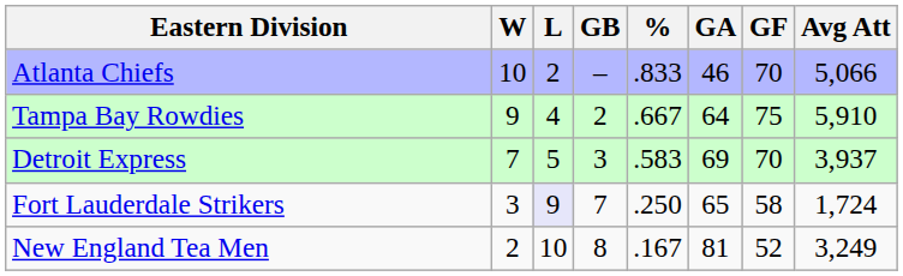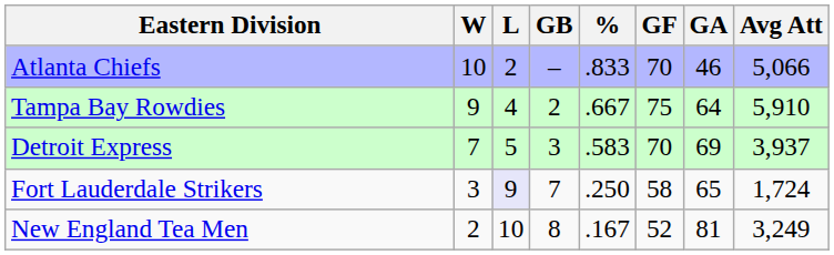 <table class="wikitable" style="text-align:center">
 <tr>
 <th style="width:17em">Eastern Division</th>
 <th>W</th>
 <th>L</th>
 <th>GB</th>
 <th>%</th>
+<th>GF</th>
 <th>GA</th>
-<th>GF</th>
 <th>Avg Att</th>
 </tr>
 <tr align=center bgcolor="#B3B7FF">
 <td align=left><a href='#'>Atlanta Chiefs</a></td>
 <td>10</td>
 <td>2</td>
 <td>–</td>
 <td>.833</td>
+<td>70</td>
 <td>46</td>
-<td>70</td>
 <td>5,066</td>
 </tr>
 <tr bgcolor=#ccffcc>
 <td align=left><a href='#'>Tampa Bay Rowdies</a></td>
 <td>9</td>
 <td>4</td>
 <td>2</td>
 <td>.667</td>
+<td>75</td>
 <td>64</td>
-<td>75</td>
 <td>5,910</td>
 </tr>
 <tr bgcolor=#ccffcc>
 <td align=left><a href='#'>Detroit Express</a></td>
 <td>7</td>
 <td>5</td>
 <td>3</td>
 <td>.583</td>
+<td>70</td>
 <td>69</td>
-<td>70</td>
 <td>3,937</td>
 </tr>
 <tr>
 <td align=left><a href='#'>Fort Lauderdale Strikers</a></td>
 <td>3</td>
 <td style="background: lavender;">9</td>
 <td>7</td>
 <td>.250</td>
+<td>58</td>
 <td>65</td>
-<td>58</td>
 <td>1,724</td>
 </tr>
 <tr>
 <td align=left><a href='#'>New England Tea Men</a></td>
 <td>2</td>
 <td>10</td>
 <td>8</td>
 <td>.167</td>
+<td>52</td>
 <td>81</td>
-<td>52</td>
 <td>3,249</td>
 </tr>
 </table>
